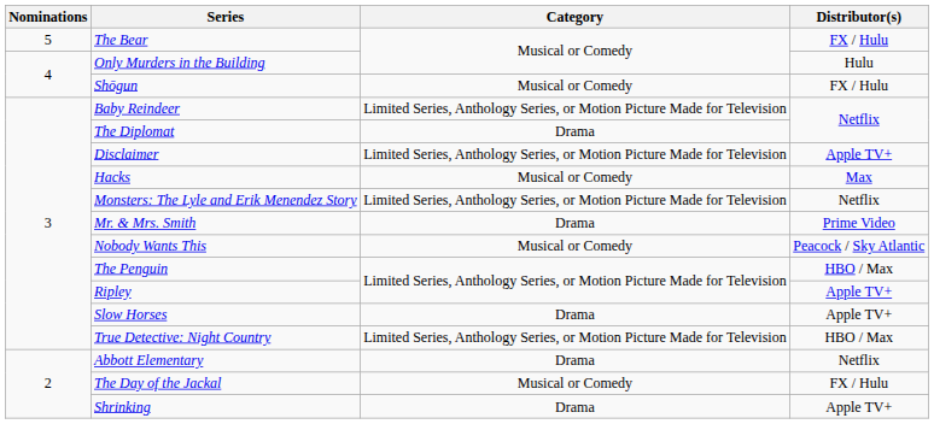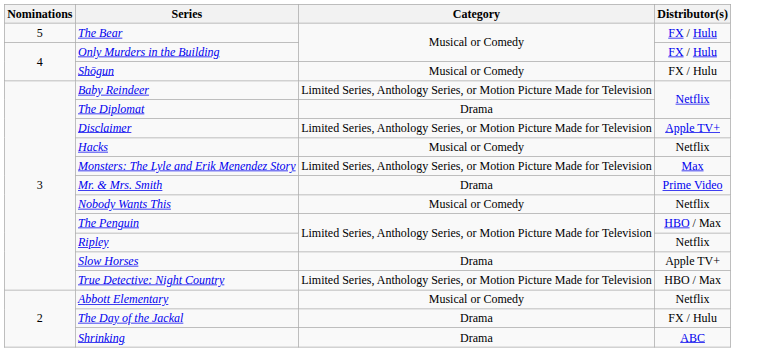 <table class="wikitable">
 <tr>
 <th>Nominations</th>
 <th>Series</th>
 <th>Category</th>
 <th>Distributor(s)</th>
 </tr>
 <tr>
 <td style="text-align:center">5</td>
 <td><em><a href='#'>The Bear</a></em></td>
 <td style="text-align:center" rowspan="2">Musical or Comedy</td>
 <td style="text-align:center"><a href='#'>FX</a> / <a href='#'>Hulu</a></td>
 </tr>
 <tr>
 <td style="text-align:center" rowspan="2">4</td>
 <td><em><a href='#'>Only Murders in the Building</a></em></td>
-<td style="text-align:center">Hulu</td>
+<td style="text-align:center"><a href='#'>FX</a> / <a href='#'>Hulu</a></td>
 </tr>
 <tr>
 <td><em><a href='#'>Shōgun</a></em></td>
 <td style="text-align:center">Musical or Comedy</td>
 <td style="text-align:center">FX / Hulu</td>
 </tr>
 <tr>
 <td style="text-align:center" rowspan="11">3</td>
 <td><em><a href='#'>Baby Reindeer</a></em></td>
 <td style="text-align:center">Limited Series, Anthology Series, or Motion Picture Made for Television</td>
 <td style="text-align:center" rowspan="2"><a href='#'>Netflix</a></td>
 </tr>
 <tr>
 <td><em><a href='#'>The Diplomat</a></em></td>
 <td style="text-align:center">Drama</td>
 </tr>
 <tr>
 <td><em><a href='#'>Disclaimer</a></em></td>
 <td style="text-align:center">Limited Series, Anthology Series, or Motion Picture Made for Television</td>
 <td style="text-align:center"><a href='#'>Apple TV+</a></td>
 </tr>
 <tr>
 <td><em><a href='#'>Hacks</a></em></td>
 <td style="text-align:center">Musical or Comedy</td>
-<td style="text-align:center"><a href='#'>Max</a></td>
+<td style="text-align:center">Netflix</td>
 </tr>
 <tr>
 <td><em><a href='#'>Monsters: The Lyle and Erik Menendez Story</a></em></td>
 <td style="text-align:center">Limited Series, Anthology Series, or Motion Picture Made for Television</td>
-<td style="text-align:center">Netflix</td>
+<td style="text-align:center"><a href='#'>Max</a></td>
 </tr>
 <tr>
 <td><em><a href='#'>Mr. & Mrs. Smith</a></em></td>
 <td style="text-align:center">Drama</td>
 <td style="text-align:center"><a href='#'>Prime Video</a></td>
 </tr>
 <tr>
 <td><em><a href='#'>Nobody Wants This</a></em></td>
 <td style="text-align:center">Musical or Comedy</td>
-<td style="text-align:center"><a href='#'>Peacock</a> / <a href='#'>Sky Atlantic</a></td>
+<td style="text-align:center">Netflix</td>
 </tr>
 <tr>
 <td><em><a href='#'>The Penguin</a></em></td>
 <td style="text-align:center" rowspan="2">Limited Series, Anthology Series, or Motion Picture Made for Television</td>
 <td style="text-align:center"><a href='#'>HBO</a> / Max</td>
 </tr>
 <tr>
 <td><em><a href='#'>Ripley</a></em></td>
-<td style="text-align:center"><a href='#'>Apple TV+</a></td>
+<td style="text-align:center">Netflix</td>
 </tr>
 <tr>
 <td><em><a href='#'>Slow Horses</a></em></td>
 <td style="text-align:center">Drama</td>
 <td style="text-align:center">Apple TV+</td>
 </tr>
 <tr>
 <td><em><a href='#'>True Detective: Night Country</a></em></td>
 <td style="text-align:center">Limited Series, Anthology Series, or Motion Picture Made for Television</td>
 <td style="text-align:center">HBO / Max</td>
 </tr>
 <tr>
 <td style="text-align:center" rowspan="3">2</td>
 <td><em><a href='#'>Abbott Elementary</a></em></td>
-<td style="text-align:center">Drama</td>
+<td style="text-align:center">Musical or Comedy</td>
 <td style="text-align:center">Netflix</td>
 </tr>
 <tr>
 <td><em><a href='#'>The Day of the Jackal</a></em></td>
-<td style="text-align:center">Musical or Comedy</td>
+<td style="text-align:center">Drama</td>
 <td style="text-align:center">FX / Hulu</td>
 </tr>
 <tr>
 <td><em><a href='#'>Shrinking</a></em></td>
 <td style="text-align:center">Drama</td>
-<td style="text-align:center">Apple TV+</td>
+<td style="text-align:center"><a href='#'>ABC</a></td>
 </tr>
 </table>
